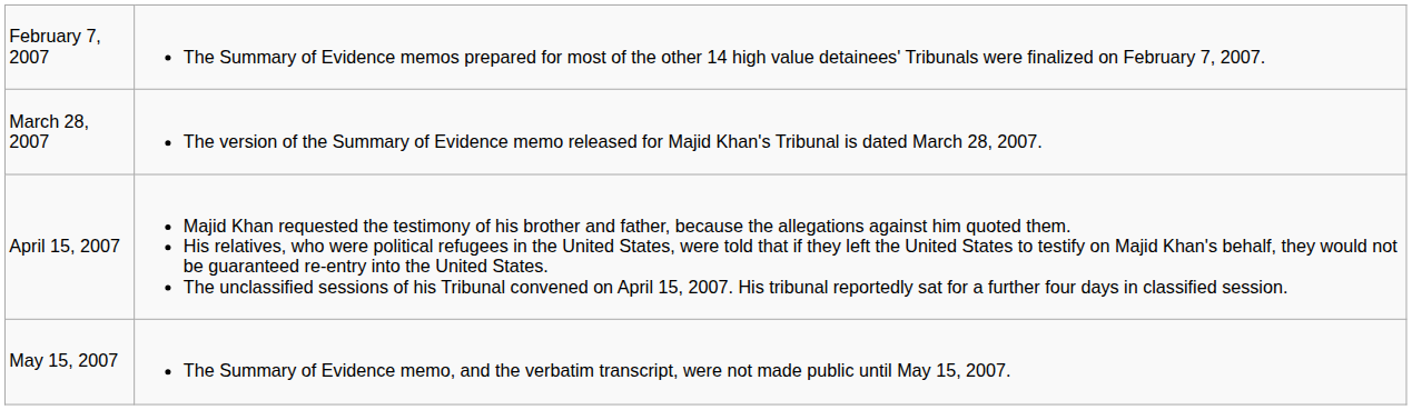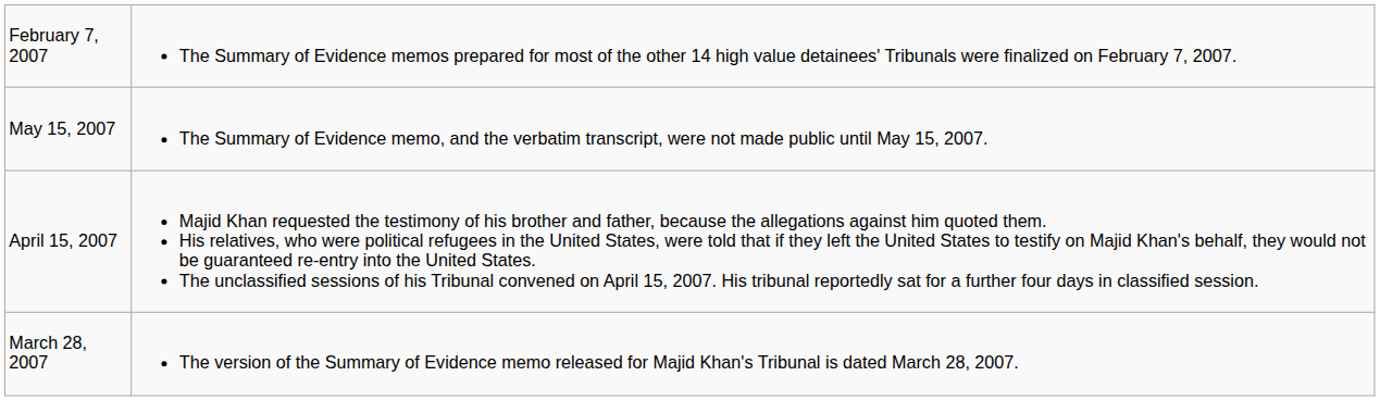 <table class="wikitable">
 <tr>
 <td>February 7, 2007</td>
 <td><br><ul><li>The Summary of Evidence memos prepared for most of the other 14 high value detainees' Tribunals were finalized on February 7, 2007.</li></ul></td>
 </tr>
 <tr>
-<td>March 28, 2007</td>
-<td><br><ul><li>The version of the Summary of Evidence memo released for Majid Khan's Tribunal is dated March 28, 2007.</li></ul></td>
+<td>May 15, 2007</td>
+<td><br><ul><li>The Summary of Evidence memo, and the verbatim transcript, were not made public until May 15, 2007.</li></ul></td>
 </tr>
 <tr>
 <td>April 15, 2007</td>
 <td><br><ul><li>Majid Khan requested the testimony of his brother and father, because the allegations against him quoted them.</li><li>His relatives, who were political refugees in the United States, were told that if they left the United States to testify on Majid Khan's behalf, they would not be guaranteed re-entry into the United States.</li><li>The unclassified sessions of his Tribunal convened on April 15, 2007. His tribunal reportedly sat for a further four days in classified session.</li></ul></td>
 </tr>
 <tr>
-<td>May 15, 2007</td>
-<td><br><ul><li>The Summary of Evidence memo, and the verbatim transcript, were not made public until May 15, 2007.</li></ul></td>
+<td>March 28, 2007</td>
+<td><br><ul><li>The version of the Summary of Evidence memo released for Majid Khan's Tribunal is dated March 28, 2007.</li></ul></td>
 </tr>
 </table>
